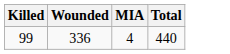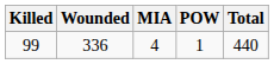 <table class="wikitable" style="text-align:center">
 <tr>
 <th>Killed</th>
 <th>Wounded</th>
 <th>MIA</th>
+<th>POW</th>
 <th>Total</th>
 </tr>
 <tr>
 <td>99</td>
 <td>336</td>
 <td>4</td>
+<td>1</td>
 <td>440</td>
 </tr>
 </table>
